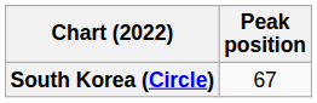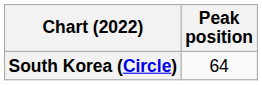 <table class="wikitable plainrowheaders" style="text-align:center">
 <tr>
 <th scope="col">Chart (2022)</th>
 <th scope="col">Peak<br>position</th>
 </tr>
 <tr>
 <th scope="row">South Korea (<a href='#'>Circle</a>)</th>
-<td>67</td>
+<td>64</td>
 </tr>
 </table>
